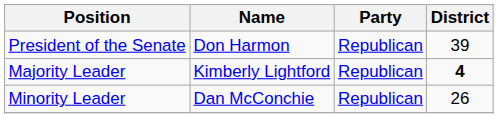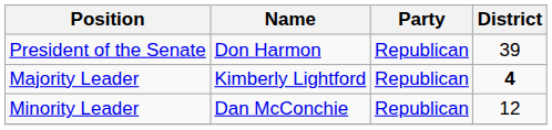 <table class="wikitable">
 <tr>
 <th>Position</th>
 <th>Name</th>
 <th>Party</th>
 <th>District</th>
 </tr>
 <tr>
 <td><a href='#'>President of the Senate</a></td>
 <td><a href='#'>Don Harmon</a></td>
 <td><a href='#'>Republican</a></td>
 <td style="text-align:center;">39</td>
 </tr>
 <tr>
 <td><a href='#'>Majority Leader</a></td>
 <td><a href='#'>Kimberly Lightford</a></td>
 <td><a href='#'>Republican</a></td>
 <td style="text-align:center;"><strong>4</strong></td>
 </tr>
 <tr>
 <td><a href='#'>Minority Leader</a></td>
 <td><a href='#'>Dan McConchie</a></td>
 <td><a href='#'>Republican</a></td>
-<td style="text-align:center;">26</td>
+<td style="text-align:center;">12</td>
 </tr>
 <tr>
 </tr>
 </table>
